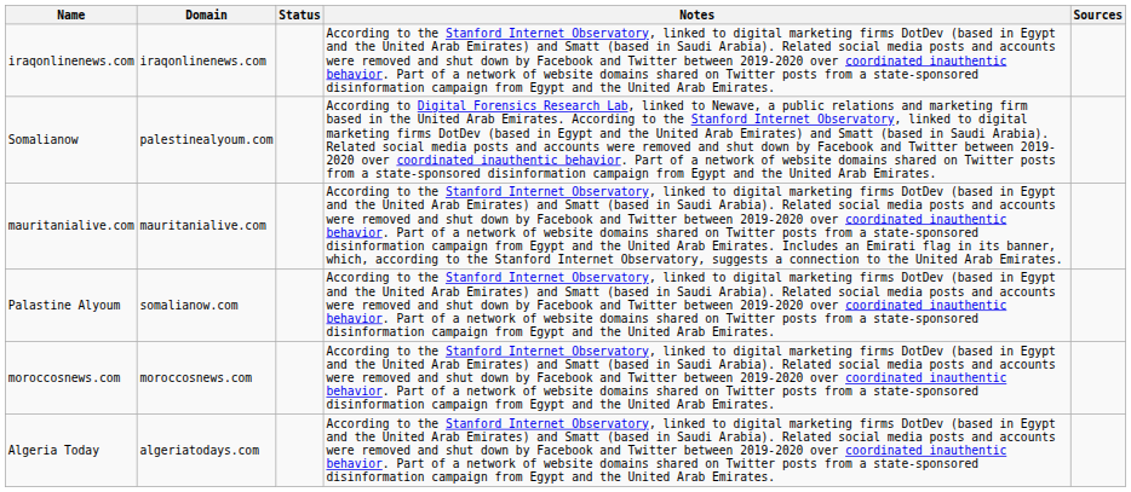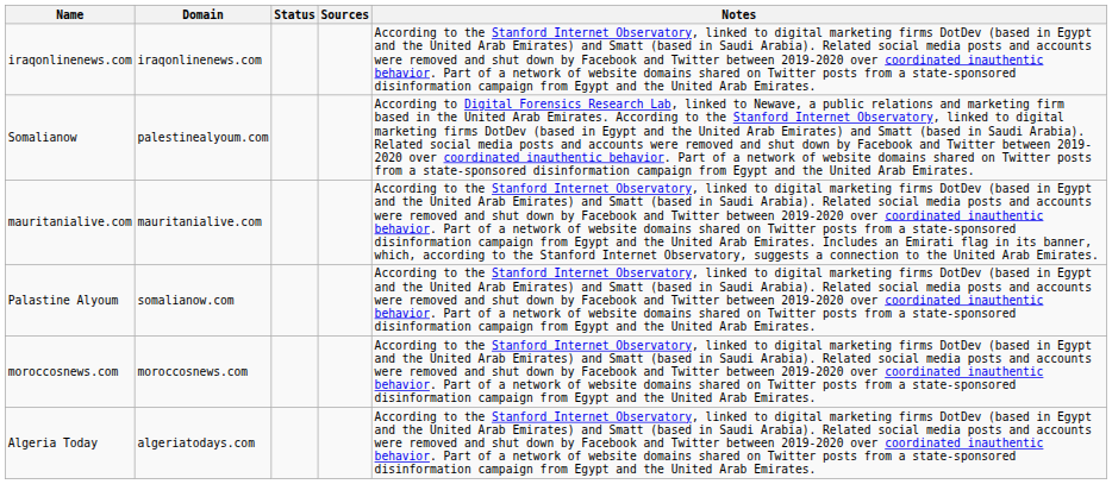 <table class="wikitable sortable mw-collapsible mw-collapsed">
 <tr>
 <th>Name</th>
 <th>Domain</th>
 <th>Status</th>
+<th class="unsortable">Sources</th>
 <th class="sortable">Notes</th>
-<th class="unsortable">Sources</th>
 </tr>
 <tr>
 <td>iraqonlinenews.com</td>
 <td>iraqonlinenews.com</td>
 <td></td>
+<td></td>
 <td>According to the <a href='#'>Stanford Internet Observatory</a>, linked to digital marketing firms DotDev (based in Egypt and the United Arab Emirates) and Smatt (based in Saudi Arabia). Related social media posts and accounts were removed and shut down by Facebook and Twitter between 2019-2020 over <a href='#'>coordinated inauthentic behavior</a>. Part of a network of website domains shared on Twitter posts from a state-sponsored disinformation campaign from Egypt and the United Arab Emirates.</td>
-<td></td>
 </tr>
 <tr>
 <td>Somalianow</td>
 <td>palestinealyoum.com</td>
 <td></td>
+<td></td>
 <td>According to <a href='#'>Digital Forensics Research Lab</a>, linked to Newave, a public relations and marketing firm based in the United Arab Emirates. According to the <a href='#'>Stanford Internet Observatory</a>, linked to digital marketing firms DotDev (based in Egypt and the United Arab Emirates) and Smatt (based in Saudi Arabia). Related social media posts and accounts were removed and shut down by Facebook and Twitter between 2019-2020 over <a href='#'>coordinated inauthentic behavior</a>. Part of a network of website domains shared on Twitter posts from a state-sponsored disinformation campaign from Egypt and the United Arab Emirates.</td>
-<td></td>
 </tr>
 <tr>
 <td>mauritanialive.com</td>
 <td>mauritanialive.com</td>
 <td></td>
+<td></td>
 <td>According to the <a href='#'>Stanford Internet Observatory</a>, linked to digital marketing firms DotDev (based in Egypt and the United Arab Emirates) and Smatt (based in Saudi Arabia). Related social media posts and accounts were removed and shut down by Facebook and Twitter between 2019-2020 over <a href='#'>coordinated inauthentic behavior</a>. Part of a network of website domains shared on Twitter posts from a state-sponsored disinformation campaign from Egypt and the United Arab Emirates. Includes an Emirati flag in its banner, which, according to the Stanford Internet Observatory, suggests a connection to the United Arab Emirates.</td>
-<td></td>
 </tr>
 <tr>
 <td>Palastine Alyoum</td>
 <td>somalianow.com</td>
 <td></td>
+<td></td>
 <td>According to the <a href='#'>Stanford Internet Observatory</a>, linked to digital marketing firms DotDev (based in Egypt and the United Arab Emirates) and Smatt (based in Saudi Arabia). Related social media posts and accounts were removed and shut down by Facebook and Twitter between 2019-2020 over <a href='#'>coordinated inauthentic behavior</a>. Part of a network of website domains shared on Twitter posts from a state-sponsored disinformation campaign from Egypt and the United Arab Emirates.</td>
-<td></td>
 </tr>
 <tr>
 <td>moroccosnews.com</td>
 <td>moroccosnews.com</td>
 <td></td>
+<td></td>
 <td>According to the <a href='#'>Stanford Internet Observatory</a>, linked to digital marketing firms DotDev (based in Egypt and the United Arab Emirates) and Smatt (based in Saudi Arabia). Related social media posts and accounts were removed and shut down by Facebook and Twitter between 2019-2020 over <a href='#'>coordinated inauthentic behavior</a>. Part of a network of website domains shared on Twitter posts from a state-sponsored disinformation campaign from Egypt and the United Arab Emirates.</td>
-<td></td>
 </tr>
 <tr>
 <td>Algeria Today</td>
 <td>algeriatodays.com</td>
 <td></td>
+<td></td>
 <td>According to the <a href='#'>Stanford Internet Observatory</a>, linked to digital marketing firms DotDev (based in Egypt and the United Arab Emirates) and Smatt (based in Saudi Arabia). Related social media posts and accounts were removed and shut down by Facebook and Twitter between 2019-2020 over <a href='#'>coordinated inauthentic behavior</a>. Part of a network of website domains shared on Twitter posts from a state-sponsored disinformation campaign from Egypt and the United Arab Emirates.</td>
-<td></td>
 </tr>
 </table>
